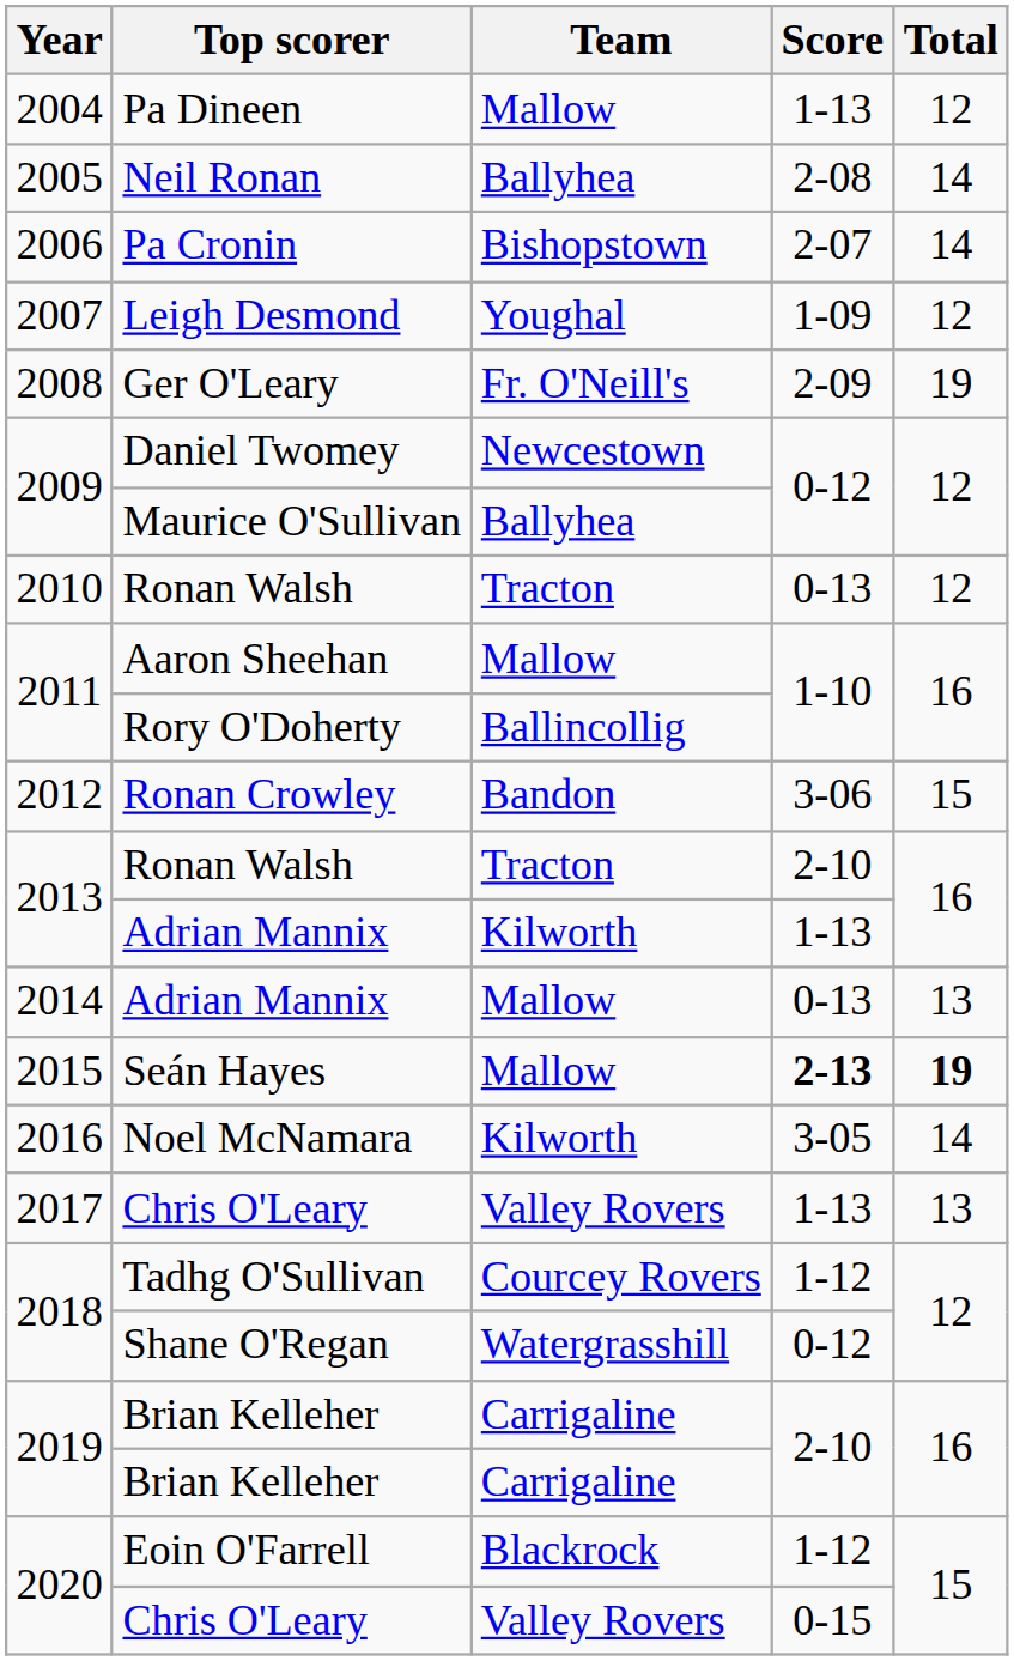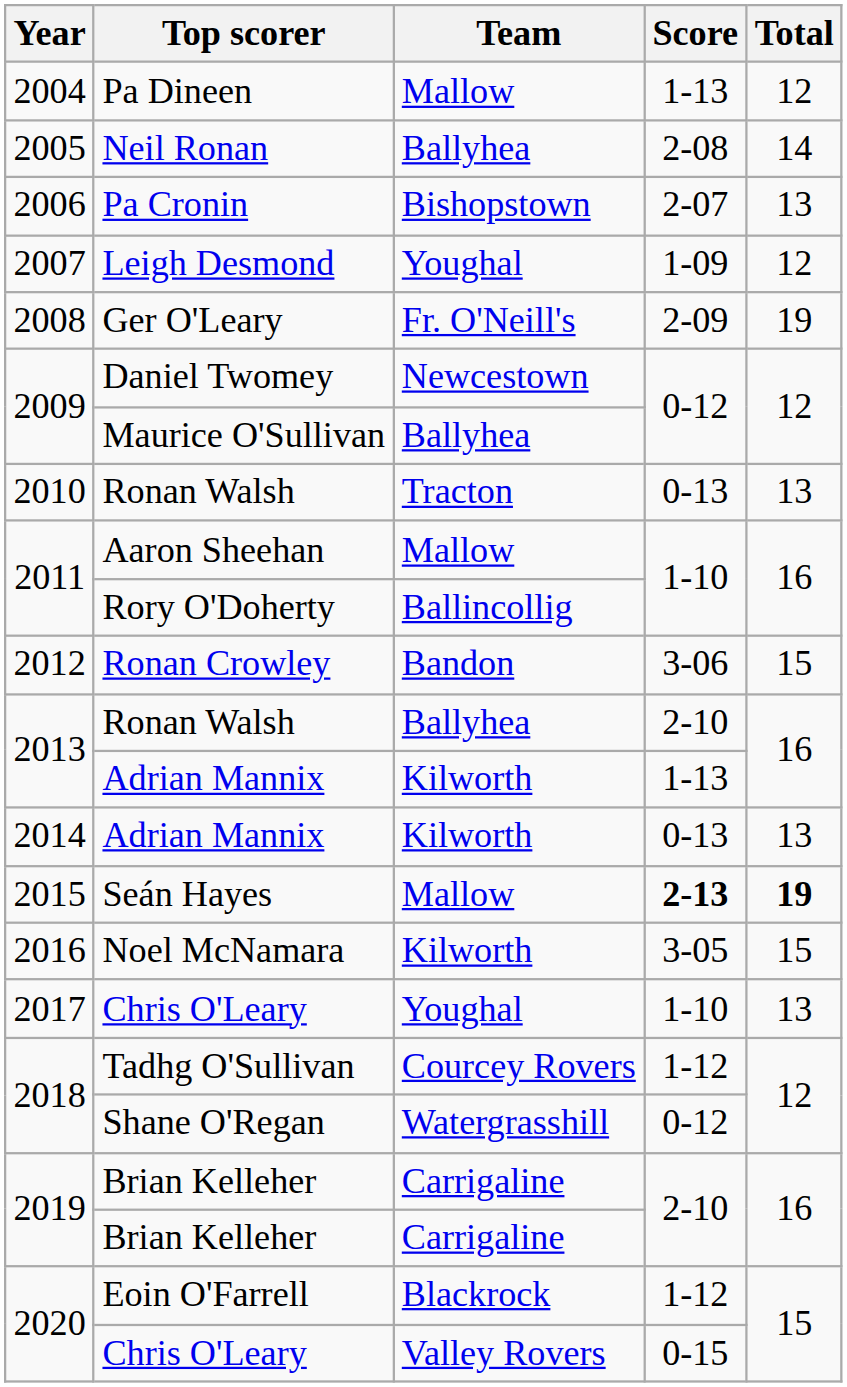 <table class="wikitable" style="text-align:center;">
 <tr>
 <th>Year</th>
 <th>Top scorer</th>
 <th>Team</th>
 <th>Score</th>
 <th>Total</th>
 </tr>
 <tr>
 <td>2004</td>
 <td style="text-align:left;">Pa Dineen</td>
 <td style="text-align:left;"><a href='#'>Mallow</a></td>
 <td>1-13</td>
 <td>12</td>
 </tr>
 <tr>
 <td>2005</td>
 <td style="text-align:left;"><a href='#'>Neil Ronan</a></td>
 <td style="text-align:left;"><a href='#'>Ballyhea</a></td>
 <td>2-08</td>
 <td>14</td>
 </tr>
 <tr>
 <td>2006</td>
 <td style="text-align:left;"><a href='#'>Pa Cronin</a></td>
 <td style="text-align:left;"><a href='#'>Bishopstown</a></td>
 <td>2-07</td>
-<td>14</td>
+<td>13</td>
 </tr>
 <tr>
 <td>2007</td>
 <td style="text-align:left;"><a href='#'>Leigh Desmond</a></td>
 <td style="text-align:left;"><a href='#'>Youghal</a></td>
 <td>1-09</td>
 <td>12</td>
 </tr>
 <tr>
 <td>2008</td>
 <td style="text-align:left;">Ger O'Leary</td>
 <td style="text-align:left;"><a href='#'>Fr. O'Neill's</a></td>
 <td>2-09</td>
 <td>19</td>
 </tr>
 <tr>
 <td rowspan=2>2009</td>
 <td style="text-align:left;">Daniel Twomey</td>
 <td style="text-align:left;"><a href='#'>Newcestown</a></td>
 <td rowspan=2>0-12</td>
 <td rowspan=2>12</td>
 </tr>
 <tr>
 <td style="text-align:left;">Maurice O'Sullivan</td>
 <td style="text-align:left;"><a href='#'>Ballyhea</a></td>
 </tr>
 <tr>
 <td>2010</td>
 <td style="text-align:left;">Ronan Walsh</td>
 <td style="text-align:left;"><a href='#'>Tracton</a></td>
 <td>0-13</td>
-<td>12</td>
+<td>13</td>
 </tr>
 <tr>
 <td rowspan=2>2011</td>
 <td style="text-align:left;">Aaron Sheehan</td>
 <td style="text-align:left;"><a href='#'>Mallow</a></td>
 <td rowspan=2>1-10</td>
 <td rowspan=2>16</td>
 </tr>
 <tr>
 <td style="text-align:left;">Rory O'Doherty</td>
 <td style="text-align:left;"><a href='#'>Ballincollig</a></td>
 </tr>
 <tr>
 <td>2012</td>
 <td style="text-align:left;"><a href='#'>Ronan Crowley</a></td>
 <td style="text-align:left;"><a href='#'>Bandon</a></td>
 <td>3-06</td>
 <td>15</td>
 </tr>
 <tr>
 <td rowspan=2>2013</td>
 <td style="text-align:left;">Ronan Walsh</td>
-<td style="text-align:left;"><a href='#'>Tracton</a></td>
+<td style="text-align:left;"><a href='#'>Ballyhea</a></td>
 <td>2-10</td>
 <td rowspan=2>16</td>
 </tr>
 <tr>
 <td style="text-align:left;"><a href='#'>Adrian Mannix</a></td>
 <td style="text-align:left;"><a href='#'>Kilworth</a></td>
 <td>1-13</td>
 </tr>
 <tr>
 <td>2014</td>
 <td style="text-align:left;"><a href='#'>Adrian Mannix</a></td>
-<td style="text-align:left;"><a href='#'>Mallow</a></td>
+<td style="text-align:left;"><a href='#'>Kilworth</a></td>
 <td>0-13</td>
 <td>13</td>
 </tr>
 <tr>
 <td>2015</td>
 <td style="text-align:left;">Seán Hayes</td>
 <td style="text-align:left;"><a href='#'>Mallow</a></td>
 <td><strong>2-13</strong></td>
 <td><strong>19</strong></td>
 </tr>
 <tr>
 <td>2016</td>
 <td style="text-align:left;">Noel McNamara</td>
 <td style="text-align:left;"><a href='#'>Kilworth</a></td>
 <td>3-05</td>
-<td>14</td>
+<td>15</td>
 </tr>
 <tr>
 <td>2017</td>
 <td style="text-align:left;"><a href='#'>Chris O'Leary</a></td>
-<td style="text-align:left;"><a href='#'>Valley Rovers</a></td>
-<td>1-13</td>
+<td style="text-align:left;"><a href='#'>Youghal</a></td>
+<td>1-10</td>
 <td>13</td>
 </tr>
 <tr>
 <td rowspan=2>2018</td>
 <td style="text-align:left;">Tadhg O'Sullivan</td>
 <td style="text-align:left;"><a href='#'>Courcey Rovers</a></td>
 <td>1-12</td>
 <td rowspan=2>12</td>
 </tr>
 <tr>
 <td style="text-align:left;">Shane O'Regan</td>
 <td style="text-align:left;"><a href='#'>Watergrasshill</a></td>
 <td>0-12</td>
 </tr>
 <tr>
 <td rowspan=2>2019</td>
 <td style="text-align:left;">Brian Kelleher</td>
 <td style="text-align:left;"><a href='#'>Carrigaline</a></td>
 <td rowspan=2>2-10</td>
 <td rowspan=2>16</td>
 </tr>
 <tr>
 <td style="text-align:left;">Brian Kelleher</td>
 <td style="text-align:left;"><a href='#'>Carrigaline</a></td>
 </tr>
 <tr>
 <td rowspan=2>2020</td>
 <td style="text-align:left;">Eoin O'Farrell</td>
 <td style="text-align:left;"><a href='#'>Blackrock</a></td>
 <td>1-12</td>
 <td rowspan=2>15</td>
 </tr>
 <tr>
 <td style="text-align:left;"><a href='#'>Chris O'Leary</a></td>
 <td style="text-align:left;"><a href='#'>Valley Rovers</a></td>
 <td>0-15</td>
 </tr>
 </table>
